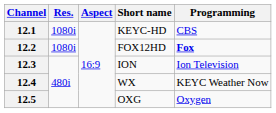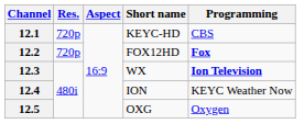 <table class="wikitable">
 <tr>
 <th scope = "col"><a href='#'>Channel</a></th>
 <th scope = "col"><a href='#'>Res.</a></th>
 <th scope = "col"><a href='#'>Aspect</a></th>
 <th scope = "col">Short name</th>
 <th scope = "col">Programming</th>
 </tr>
 <tr>
 <th scope = "row">12.1</th>
-<td><a href='#'>1080i</a></td>
+<td><a href='#'>720p</a></td>
 <td rowspan="5"><a href='#'>16:9</a></td>
 <td>KEYC-HD</td>
 <td><a href='#'>CBS</a></td>
 </tr>
 <tr>
 <th scope = "row">12.2</th>
-<td><a href='#'>1080i</a></td>
+<td><a href='#'>720p</a></td>
 <td>FOX12HD</td>
 <td><strong><a href='#'>Fox</a></strong></td>
 </tr>
 <tr>
 <th scope = "row">12.3</th>
 <td rowspan="3"><a href='#'>480i</a></td>
-<td>ION</td>
-<td><a href='#'>Ion Television</a></td>
+<td>WX</td>
+<td><strong><a href='#'>Ion Television</a></strong></td>
 </tr>
 <tr>
 <th scope = "row">12.4</th>
-<td>WX</td>
+<td>ION</td>
 <td>KEYC Weather Now</td>
 </tr>
 <tr>
 <th scope = "row">12.5</th>
 <td>OXG</td>
 <td><a href='#'>Oxygen</a></td>
 </tr>
 </table>
